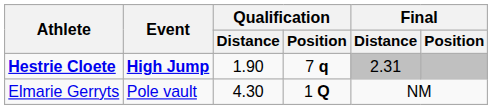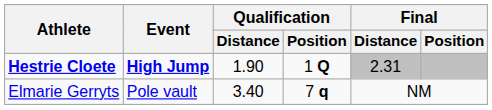 <table class=wikitable style="font-size:90%">
 <tr>
 <th rowspan="2">Athlete</th>
 <th rowspan="2">Event</th>
 <th colspan="2">Qualification</th>
 <th colspan="2">Final</th>
 </tr>
 <tr style="font-size:95%">
 <th>Distance</th>
 <th>Position</th>
 <th>Distance</th>
 <th>Position</th>
 </tr>
 <tr align=center>
 <td align=left><strong><a href='#'>Hestrie Cloete</a></strong></td>
 <td align=left><strong><a href='#'>High Jump</a></strong></td>
 <td>1.90</td>
-<td>7 <strong>q</strong></td>
+<td>1 <strong>Q</strong></td>
 <td align="center" bgcolor='silver'>2.31</td>
 <td align="center" bgcolor='silver'></td>
 </tr>
 <tr align=center>
 <td align=left><a href='#'>Elmarie Gerryts</a></td>
 <td align=left><a href='#'>Pole vault</a></td>
-<td>4.30</td>
-<td>1 <strong>Q</strong></td>
+<td>3.40</td>
+<td>7 <strong>q</strong></td>
 <td colspan=2>NM</td>
 </tr>
 </table>
